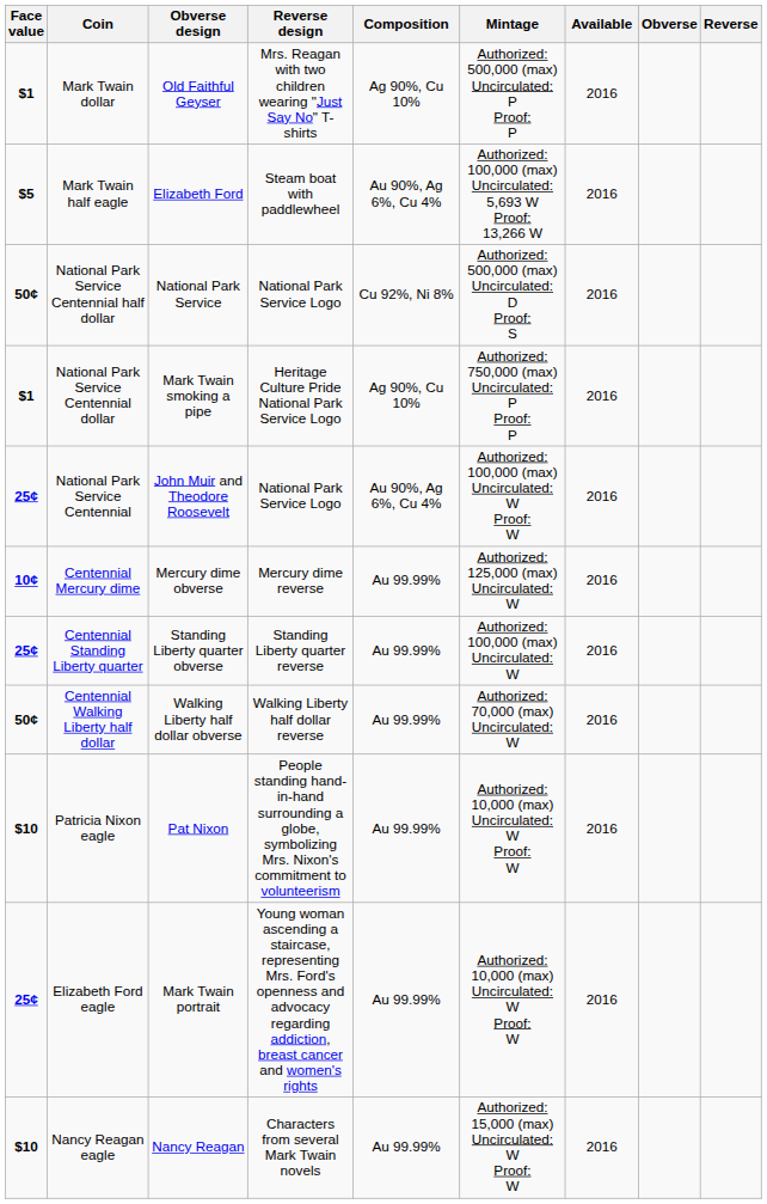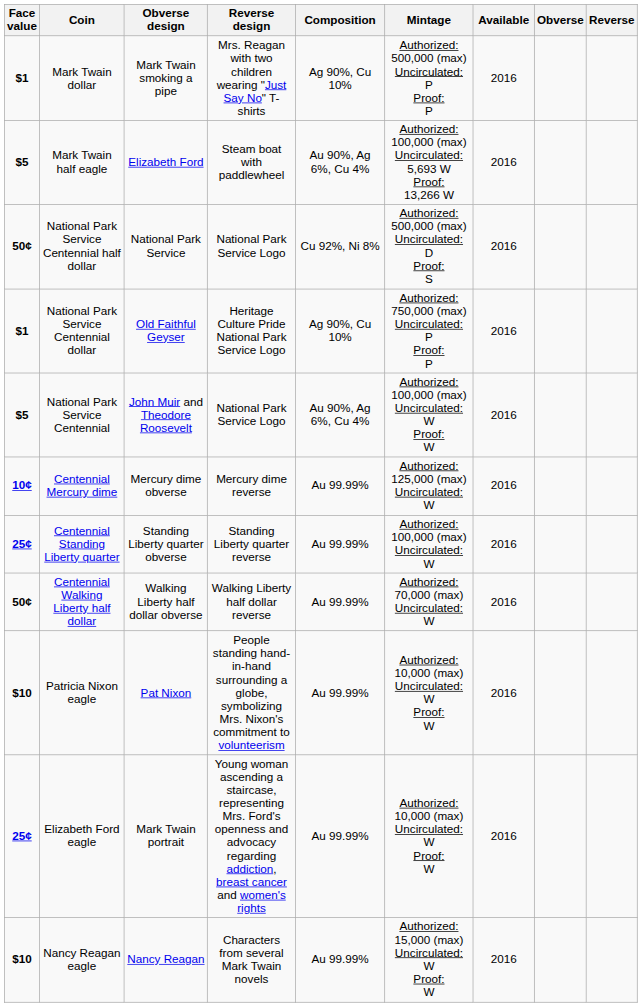 <table class="wikitable">
 <tr>
 <th width="5%">Face value</th>
 <th width="15%">Coin</th>
 <th width="15%">Obverse design</th>
 <th width="15%">Reverse design</th>
 <th width="15%">Composition</th>
 <th width="15%">Mintage</th>
 <th width="10%">Available</th>
 <th>Obverse</th>
 <th>Reverse</th>
 </tr>
 <tr>
 <td align="center"><strong>$1</strong></td>
 <td align="center">Mark Twain dollar</td>
-<td align="center"><a href='#'>Old Faithful Geyser</a></td>
+<td align="center">Mark Twain smoking a pipe</td>
 <td align="center">Mrs. Reagan with two children wearing "<a href='#'>Just Say No</a>" T-shirts</td>
 <td align="center">Ag 90%, Cu 10%</td>
 <td align="center"><u>Authorized:</u><br>500,000 (max)<br><u>Uncirculated:</u><br> P<br><u>Proof:</u><br> P</td>
 <td align="center">2016</td>
 <td></td>
 <td></td>
 </tr>
 <tr>
 <td align="center"><strong>$5</strong></td>
 <td align="center">Mark Twain half eagle</td>
 <td align="center"><a href='#'>Elizabeth Ford</a></td>
 <td align="center">Steam boat with paddlewheel</td>
 <td align="center">Au 90%, Ag 6%, Cu 4%</td>
 <td align="center"><u>Authorized:</u><br>100,000 (max)<br><u>Uncirculated:</u><br>5,693 W<br><u>Proof:</u><br>13,266 W</td>
 <td align="center">2016</td>
 <td></td>
 <td></td>
 </tr>
 <tr>
 <td align="center"><strong>50¢</strong></td>
 <td align="center">National Park Service Centennial half dollar</td>
 <td align="center">National Park Service</td>
 <td align="center">National Park Service Logo</td>
 <td align="center">Cu 92%, Ni 8%</td>
 <td align="center"><u>Authorized:</u><br>500,000 (max)<br><u>Uncirculated:</u><br> D<br><u>Proof:</u><br> S</td>
 <td align="center">2016</td>
 <td></td>
 <td></td>
 </tr>
 <tr>
 <td align="center"><strong>$1</strong></td>
 <td align="center">National Park Service Centennial dollar</td>
-<td align="center">Mark Twain smoking a pipe</td>
+<td align="center"><a href='#'>Old Faithful Geyser</a></td>
 <td align="center">Heritage Culture Pride<br> National Park Service Logo</td>
 <td align="center">Ag 90%, Cu 10%</td>
 <td align="center"><u>Authorized:</u><br>750,000 (max)<br><u>Uncirculated:</u><br> P<br><u>Proof:</u><br> P</td>
 <td align="center">2016</td>
 <td></td>
 <td></td>
 </tr>
 <tr>
-<td align="center"><strong><a href='#'>25¢</a></strong></td>
+<td align="center"><strong>$5</strong></td>
 <td align="center">National Park Service Centennial</td>
 <td align="center"><a href='#'>John Muir</a> and <a href='#'>Theodore Roosevelt</a></td>
 <td align="center">National Park Service Logo</td>
 <td align="center">Au 90%, Ag 6%, Cu 4%</td>
 <td align="center"><u>Authorized:</u><br>100,000 (max)<br><u>Uncirculated:</u><br> W<br><u>Proof:</u><br> W</td>
 <td align="center">2016</td>
 <td></td>
 <td></td>
 </tr>
 <tr>
 <td align="center"><strong><a href='#'>10¢</a></strong></td>
 <td align="center"><a href='#'>Centennial Mercury dime</a></td>
 <td align="center">Mercury dime obverse</td>
 <td align="center">Mercury dime reverse</td>
 <td align="center">Au 99.99%</td>
 <td align="center"><u>Authorized:</u><br>125,000 (max)<br><u>Uncirculated:</u><br> W</td>
 <td align="center">2016</td>
 <td></td>
 <td></td>
 </tr>
 <tr>
 <td align="center"><strong><a href='#'>25¢</a></strong></td>
 <td align="center"><a href='#'>Centennial Standing Liberty quarter</a></td>
 <td align="center">Standing Liberty quarter obverse</td>
 <td align="center">Standing Liberty quarter reverse</td>
 <td align="center">Au 99.99%</td>
 <td align="center"><u>Authorized:</u><br>100,000 (max)<br><u>Uncirculated:</u><br> W</td>
 <td align="center">2016</td>
 <td></td>
 <td></td>
 </tr>
 <tr>
 <td align="center"><strong>50¢</strong></td>
 <td align="center"><a href='#'>Centennial Walking Liberty half dollar</a></td>
 <td align="center">Walking Liberty half dollar obverse</td>
 <td align="center">Walking Liberty half dollar reverse</td>
 <td align="center">Au 99.99%</td>
 <td align="center"><u>Authorized:</u><br>70,000 (max)<br><u>Uncirculated:</u><br> W</td>
 <td align="center">2016</td>
 <td></td>
 <td></td>
 </tr>
 <tr>
 <td align="center"><strong>$10</strong></td>
 <td align="center">Patricia Nixon eagle</td>
 <td align="center"><a href='#'>Pat Nixon</a></td>
 <td align="center">People standing hand-in-hand surrounding a globe, symbolizing Mrs. Nixon's commitment to <a href='#'>volunteerism</a></td>
 <td align="center">Au 99.99%</td>
 <td align="center"><u>Authorized:</u><br>10,000 (max)<br><u>Uncirculated:</u><br> W<br><u>Proof:</u><br> W</td>
 <td align="center">2016</td>
 <td></td>
 <td></td>
 </tr>
 <tr>
 <td align="center"><strong><a href='#'>25¢</a></strong></td>
 <td align="center">Elizabeth Ford eagle</td>
 <td align="center">Mark Twain portrait</td>
 <td align="center">Young woman ascending a staircase, representing Mrs. Ford's openness and advocacy regarding <a href='#'>addiction</a>, <a href='#'>breast cancer</a> and <a href='#'>women's rights</a></td>
 <td align="center">Au 99.99%</td>
 <td align="center"><u>Authorized:</u><br>10,000 (max)<br><u>Uncirculated:</u><br> W<br><u>Proof:</u><br> W</td>
 <td align="center">2016</td>
 <td></td>
 <td></td>
 </tr>
 <tr>
 <td align="center"><strong>$10</strong></td>
 <td align="center">Nancy Reagan eagle</td>
 <td align="center"><a href='#'>Nancy Reagan</a></td>
 <td align="center">Characters from several Mark Twain novels</td>
 <td align="center">Au 99.99%</td>
 <td align="center"><u>Authorized:</u><br>15,000 (max)<br><u>Uncirculated:</u><br> W<br><u>Proof:</u><br> W</td>
 <td align="center">2016</td>
 <td></td>
 <td></td>
 </tr>
 </table>
